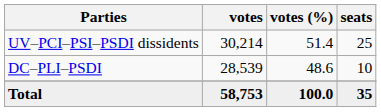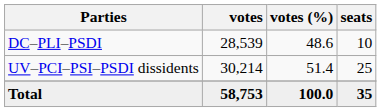 <table class="wikitable" style="font-size:95%">
 <tr bgcolor="EFEFEF">
 <th>Parties</th>
 <th>      votes</th>
 <th>votes (%)</th>
 <th>seats</th>
 </tr>
 <tr>
+<td><a href='#'>DC</a>–<a href='#'>PLI</a>–<a href='#'>PSDI</a></td>
+<td align=right>28,539</td>
+<td align=right>48.6</td>
+<td align=right>10</td>
+</tr>
+<tr>
 <td><a href='#'>UV</a>–<a href='#'>PCI</a>–<a href='#'>PSI</a>–<a href='#'>PSDI</a> dissidents</td>
 <td align=right>30,214</td>
 <td align=right>51.4</td>
 <td align=right>25</td>
-</tr>
-<tr>
-<td><a href='#'>DC</a>–<a href='#'>PLI</a>–<a href='#'>PSDI</a></td>
-<td align=right>28,539</td>
-<td align=right>48.6</td>
-<td align=right>10</td>
 </tr>
 <tr>
 </tr>
 <tr bgcolor="EFEFEF">
 <td><strong>Total</strong></td>
 <td align=right><strong>58,753</strong></td>
 <td align=right><strong>100.0</strong></td>
 <td align=right><strong>35</strong></td>
 </tr>
 </table>
